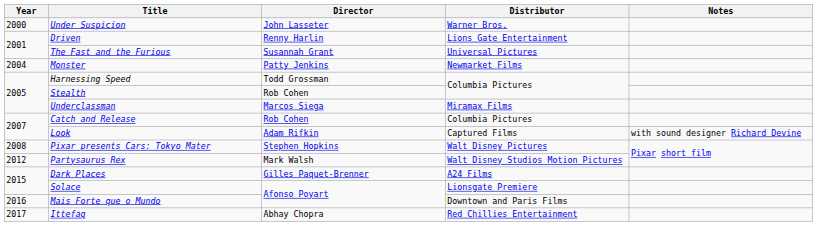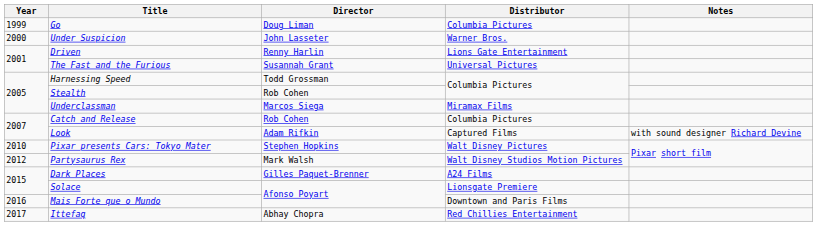 <table class="wikitable sortable" width=100%>
 <tr>
 <th width="30">Year</th>
 <th width="175">Title</th>
 <th width="150">Director</th>
 <th width="150">Distributor</th>
 <th width="150">Notes</th>
+</tr>
+<tr>
+<td>1999</td>
+<td><em><a href='#'>Go</a></em></td>
+<td><a href='#'>Doug Liman</a></td>
+<td><a href='#'>Columbia Pictures</a></td>
+<td></td>
 </tr>
 <tr>
 <td>2000</td>
 <td><em><a href='#'>Under Suspicion</a></em></td>
 <td><a href='#'>John Lasseter</a></td>
 <td><a href='#'>Warner Bros.</a></td>
 <td></td>
 </tr>
 <tr>
 <td rowspan="2">2001</td>
 <td><em><a href='#'>Driven</a></em></td>
 <td><a href='#'>Renny Harlin</a></td>
 <td><a href='#'>Lions Gate Entertainment</a></td>
 <td></td>
 </tr>
 <tr>
 <td><em><a href='#'>The Fast and the Furious</a></em></td>
 <td><a href='#'>Susannah Grant</a></td>
 <td><a href='#'>Universal Pictures</a></td>
-<td></td>
-</tr>
-<tr>
-<td>2004</td>
-<td><em><a href='#'>Monster</a></em></td>
-<td><a href='#'>Patty Jenkins</a></td>
-<td><a href='#'>Newmarket Films</a></td>
 <td></td>
 </tr>
 <tr>
 <td rowspan="3">2005</td>
 <td><em>Harnessing Speed</em></td>
 <td>Todd Grossman</td>
 <td rowspan="2">Columbia Pictures</td>
 <td></td>
 </tr>
 <tr>
 <td><em><a href='#'>Stealth</a></em></td>
 <td>Rob Cohen</td>
 <td></td>
 </tr>
 <tr>
 <td><em><a href='#'>Underclassman</a></em></td>
 <td><a href='#'>Marcos Siega</a></td>
 <td><a href='#'>Miramax Films</a></td>
 <td></td>
 </tr>
 <tr>
 <td rowspan="2">2007</td>
 <td><em><a href='#'>Catch and Release</a></em></td>
 <td><a href='#'>Rob Cohen</a></td>
 <td>Columbia Pictures</td>
 <td></td>
 </tr>
 <tr>
 <td><em><a href='#'>Look</a></em></td>
 <td><a href='#'>Adam Rifkin</a></td>
 <td>Captured Films</td>
 <td>with sound designer <a href='#'>Richard Devine</a></td>
 </tr>
 <tr>
-<td>2008</td>
+<td>2010</td>
 <td><em><a href='#'>Pixar presents Cars: Tokyo Mater</a></em></td>
 <td><a href='#'>Stephen Hopkins</a></td>
 <td><a href='#'>Walt Disney Pictures</a></td>
 <td rowspan="2"><a href='#'>Pixar</a> <a href='#'>short film</a></td>
 </tr>
 <tr>
 <td>2012</td>
 <td><em><a href='#'>Partysaurus Rex</a></em></td>
 <td>Mark Walsh</td>
 <td><a href='#'>Walt Disney Studios Motion Pictures</a></td>
 </tr>
 <tr>
 <td rowspan="2">2015</td>
 <td><em><a href='#'>Dark Places</a></em></td>
 <td><a href='#'>Gilles Paquet-Brenner</a></td>
 <td><a href='#'>A24 Films</a></td>
 <td></td>
 </tr>
 <tr>
 <td><em><a href='#'>Solace</a></em></td>
 <td rowspan="2"><a href='#'>Afonso Poyart</a></td>
 <td><a href='#'>Lionsgate Premiere</a></td>
 <td></td>
 </tr>
 <tr>
 <td>2016</td>
 <td><em><a href='#'>Mais Forte que o Mundo</a></em></td>
 <td>Downtown and Paris Films</td>
 <td></td>
 </tr>
 <tr>
 <td>2017</td>
 <td><em><a href='#'>Ittefaq</a></em></td>
 <td>Abhay Chopra</td>
 <td><a href='#'>Red Chillies Entertainment</a></td>
 <td></td>
 </tr>
 </table>
